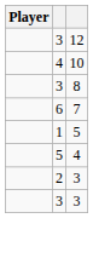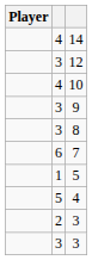 <table class="wikitable sortable" style="text-align:center;">
 <tr>
 <th>Player</th>
 <th></th>
 <th></th>
+</tr>
+<tr>
+<td style="text-align:left;"></td>
+<td>4</td>
+<td>14</td>
 </tr>
 <tr>
 <td style="text-align:left;"></td>
 <td>3</td>
 <td>12</td>
 </tr>
 <tr>
 <td style="text-align:left;"></td>
 <td>4</td>
 <td>10</td>
+</tr>
+<tr>
+<td style="text-align:left;"></td>
+<td>3</td>
+<td>9</td>
 </tr>
 <tr>
 <td style="text-align:left;"></td>
 <td>3</td>
 <td>8</td>
 </tr>
 <tr>
 <td style="text-align:left;"></td>
 <td>6</td>
 <td>7</td>
 </tr>
 <tr>
 <td style="text-align:left;"></td>
 <td>1</td>
 <td>5</td>
 </tr>
 <tr>
 <td style="text-align:left;"></td>
 <td>5</td>
 <td>4</td>
 </tr>
 <tr>
 <td style="text-align:left;"></td>
 <td>2</td>
 <td>3</td>
 </tr>
 <tr>
 <td style="text-align:left;"></td>
 <td>3</td>
 <td>3</td>
 </tr>
 </table>
